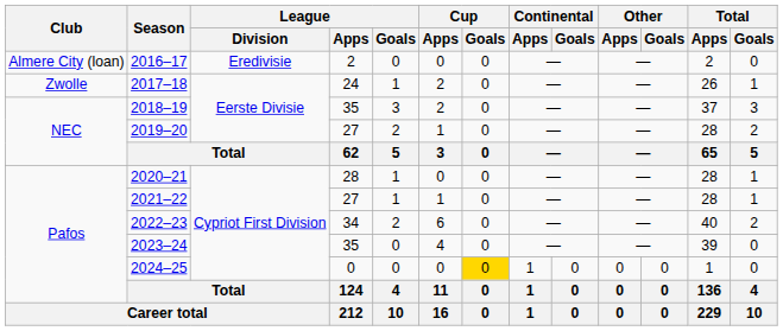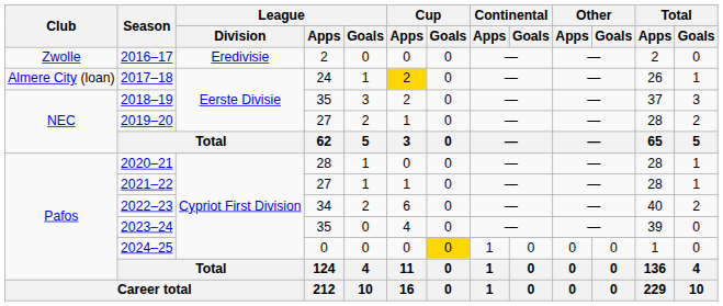 <table class="wikitable" style="text-align: center">
 <tr>
 <th rowspan="2">Club</th>
 <th rowspan="2">Season</th>
 <th colspan="3">League</th>
 <th colspan="2">Cup</th>
 <th colspan="2">Continental</th>
 <th colspan="2">Other</th>
 <th colspan="2">Total</th>
 </tr>
 <tr>
 <th>Division</th>
 <th>Apps</th>
 <th>Goals</th>
 <th>Apps</th>
 <th>Goals</th>
 <th>Apps</th>
 <th>Goals</th>
 <th>Apps</th>
 <th>Goals</th>
 <th>Apps</th>
 <th>Goals</th>
 </tr>
 <tr>
-<td><a href='#'>Almere City</a> (loan)</td>
+<td><a href='#'>Zwolle</a></td>
 <td><a href='#'>2016–17</a></td>
 <td><a href='#'>Eredivisie</a></td>
 <td>2</td>
 <td>0</td>
 <td>0</td>
 <td>0</td>
 <td colspan="2">—</td>
 <td colspan="2">—</td>
 <td>2</td>
 <td>0</td>
 </tr>
 <tr>
-<td><a href='#'>Zwolle</a></td>
+<td><a href='#'>Almere City</a> (loan)</td>
 <td><a href='#'>2017–18</a></td>
 <td rowspan="3"><a href='#'>Eerste Divisie</a></td>
 <td>24</td>
 <td>1</td>
-<td>2</td>
+<td style="background: gold;">2</td>
 <td>0</td>
 <td colspan="2">—</td>
 <td colspan="2">—</td>
 <td>26</td>
 <td>1</td>
 </tr>
 <tr>
 <td rowspan="3"><a href='#'>NEC</a></td>
 <td><a href='#'>2018–19</a></td>
 <td>35</td>
 <td>3</td>
 <td>2</td>
 <td>0</td>
 <td colspan="2">—</td>
 <td colspan="2">—</td>
 <td>37</td>
 <td>3</td>
 </tr>
 <tr>
 <td><a href='#'>2019–20</a></td>
 <td>27</td>
 <td>2</td>
 <td>1</td>
 <td>0</td>
 <td colspan="2">—</td>
 <td colspan="2">—</td>
 <td>28</td>
 <td>2</td>
 </tr>
 <tr>
 <th colspan="2">Total</th>
 <th>62</th>
 <th>5</th>
 <th>3</th>
 <th>0</th>
 <th colspan="2">—</th>
 <th colspan="2">—</th>
 <th>65</th>
 <th>5</th>
 </tr>
 <tr>
 <td rowspan="6"><a href='#'>Pafos</a></td>
 <td><a href='#'>2020–21</a></td>
 <td rowspan="5"><a href='#'>Cypriot First Division</a></td>
 <td>28</td>
 <td>1</td>
 <td>0</td>
 <td>0</td>
 <td colspan="2">—</td>
 <td colspan="2">—</td>
 <td>28</td>
 <td>1</td>
 </tr>
 <tr>
 <td><a href='#'>2021–22</a></td>
 <td>27</td>
 <td>1</td>
 <td>1</td>
 <td>0</td>
 <td colspan="2">—</td>
 <td colspan="2">—</td>
 <td>28</td>
 <td>1</td>
 </tr>
 <tr>
 <td><a href='#'>2022–23</a></td>
 <td>34</td>
 <td>2</td>
 <td>6</td>
 <td>0</td>
 <td colspan="2">—</td>
 <td colspan="2">—</td>
 <td>40</td>
 <td>2</td>
 </tr>
 <tr>
 <td><a href='#'>2023–24</a></td>
 <td>35</td>
 <td>0</td>
 <td>4</td>
 <td>0</td>
 <td colspan="2">—</td>
 <td colspan="2">—</td>
 <td>39</td>
 <td>0</td>
 </tr>
 <tr>
 <td><a href='#'>2024–25</a></td>
 <td>0</td>
 <td>0</td>
 <td>0</td>
 <td style="background: gold;">0</td>
 <td>1</td>
 <td>0</td>
 <td>0</td>
 <td>0</td>
 <td>1</td>
 <td>0</td>
 </tr>
 <tr>
 <th colspan="2">Total</th>
 <th>124</th>
 <th>4</th>
 <th>11</th>
 <th>0</th>
 <th>1</th>
 <th>0</th>
 <th>0</th>
 <th>0</th>
 <th>136</th>
 <th>4</th>
 </tr>
 <tr>
 <th colspan="3">Career total</th>
 <th>212</th>
 <th>10</th>
 <th>16</th>
 <th>0</th>
 <th>1</th>
 <th>0</th>
 <th>0</th>
 <th>0</th>
 <th>229</th>
 <th>10</th>
 </tr>
 </table>
